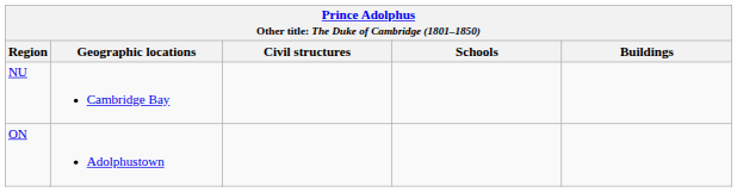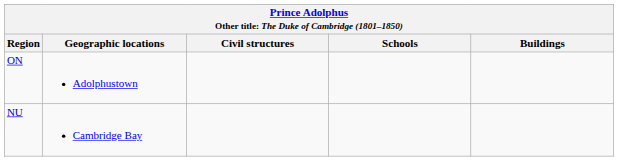 <table class="wikitable" width="100%">
 <tr>
 <th colspan="5"> <a href='#'>Prince Adolphus</a><br><small>Other title: <em>The Duke of Cambridge (1801–1850)</em></small></th>
 </tr>
 <tr>
 <th width="5%">Region</th>
 <th width="23.75%">Geographic locations</th>
 <th width="23.75%">Civil structures</th>
 <th width="23.75%">Schools</th>
 <th width="23.75%">Buildings</th>
 </tr>
 <tr>
+<td align=left valign=top> <a href='#'>ON</a></td>
+<td align=left valign=top><br><ul><li><a href='#'>Adolphustown</a></li></ul></td>
+<td></td>
+<td></td>
+<td></td>
+</tr>
+<tr>
 <td align=left valign=top> <a href='#'>NU</a></td>
 <td align=left valign=top><br><ul><li><a href='#'>Cambridge Bay</a></li></ul></td>
 <td></td>
 <td></td>
 <td></td>
 </tr>
-<tr>
-<td align=left valign=top> <a href='#'>ON</a></td>
-<td align=left valign=top><br><ul><li><a href='#'>Adolphustown</a></li></ul></td>
-<td></td>
-<td></td>
-<td></td>
-</tr>
 </table>
